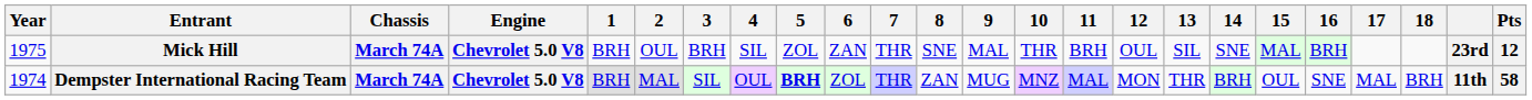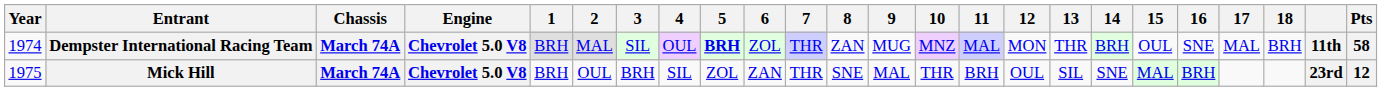 <table class="wikitable" style="text-align:center; font-size:90%">
 <tr>
 <th>Year</th>
 <th>Entrant</th>
 <th>Chassis</th>
 <th>Engine</th>
 <th>1</th>
 <th>2</th>
 <th>3</th>
 <th>4</th>
 <th>5</th>
 <th>6</th>
 <th>7</th>
 <th>8</th>
 <th>9</th>
 <th>10</th>
 <th>11</th>
 <th>12</th>
 <th>13</th>
 <th>14</th>
 <th>15</th>
 <th>16</th>
 <th>17</th>
 <th>18</th>
 <th></th>
 <th>Pts</th>
 </tr>
 <tr>
+<td><a href='#'>1974</a></td>
+<th>Dempster International Racing Team</th>
+<th><a href='#'>March 74A</a></th>
+<th><a href='#'>Chevrolet</a> 5.0 <a href='#'>V8</a></th>
+<td style="background:#dfdfdf;"><a href='#'>BRH</a><br></td>
+<td style="background:#dfdfdf;"><a href='#'>MAL</a><br></td>
+<td style="background:#dfffdf;"><a href='#'>SIL</a><br></td>
+<td style="background:#EFCFFF;"><a href='#'>OUL</a><br></td>
+<td style="background:#dfffdf;"><strong><a href='#'>BRH</a></strong><br></td>
+<td style="background:#dfffdf;"><a href='#'>ZOL</a><br></td>
+<td style="background:#CFCFFF;"><a href='#'>THR</a><br></td>
+<td><a href='#'>ZAN</a></td>
+<td><a href='#'>MUG</a></td>
+<td style="background:#EFCFFF;"><a href='#'>MNZ</a><br></td>
+<td style="background:#CFCFFF;"><a href='#'>MAL</a><br></td>
+<td><a href='#'>MON</a></td>
+<td><a href='#'>THR</a></td>
+<td style="background:#dfffdf;"><a href='#'>BRH</a><br></td>
+<td><a href='#'>OUL</a></td>
+<td><a href='#'>SNE</a></td>
+<td><a href='#'>MAL</a></td>
+<td><a href='#'>BRH</a></td>
+<th>11th</th>
+<th>58</th>
+</tr>
+<tr>
 <td><a href='#'>1975</a></td>
 <th>Mick Hill</th>
 <th><a href='#'>March 74A</a></th>
 <th><a href='#'>Chevrolet</a> 5.0 <a href='#'>V8</a></th>
 <td><a href='#'>BRH</a></td>
 <td><a href='#'>OUL</a></td>
 <td><a href='#'>BRH</a></td>
 <td><a href='#'>SIL</a></td>
 <td><a href='#'>ZOL</a></td>
 <td><a href='#'>ZAN</a></td>
 <td><a href='#'>THR</a></td>
 <td><a href='#'>SNE</a></td>
 <td><a href='#'>MAL</a></td>
 <td><a href='#'>THR</a></td>
 <td><a href='#'>BRH</a></td>
 <td><a href='#'>OUL</a></td>
 <td><a href='#'>SIL</a></td>
 <td><a href='#'>SNE</a></td>
 <td style="background:#dfffdf;"><a href='#'>MAL</a><br></td>
 <td style="background:#dfffdf;"><a href='#'>BRH</a><br></td>
 <td></td>
 <td></td>
 <th>23rd</th>
 <th>12</th>
 </tr>
-<tr>
-<td><a href='#'>1974</a></td>
-<th>Dempster International Racing Team</th>
-<th><a href='#'>March 74A</a></th>
-<th><a href='#'>Chevrolet</a> 5.0 <a href='#'>V8</a></th>
-<td style="background:#dfdfdf;"><a href='#'>BRH</a><br></td>
-<td style="background:#dfdfdf;"><a href='#'>MAL</a><br></td>
-<td style="background:#dfffdf;"><a href='#'>SIL</a><br></td>
-<td style="background:#EFCFFF;"><a href='#'>OUL</a><br></td>
-<td style="background:#dfffdf;"><strong><a href='#'>BRH</a></strong><br></td>
-<td style="background:#dfffdf;"><a href='#'>ZOL</a><br></td>
-<td style="background:#CFCFFF;"><a href='#'>THR</a><br></td>
-<td><a href='#'>ZAN</a></td>
-<td><a href='#'>MUG</a></td>
-<td style="background:#EFCFFF;"><a href='#'>MNZ</a><br></td>
-<td style="background:#CFCFFF;"><a href='#'>MAL</a><br></td>
-<td><a href='#'>MON</a></td>
-<td><a href='#'>THR</a></td>
-<td style="background:#dfffdf;"><a href='#'>BRH</a><br></td>
-<td><a href='#'>OUL</a></td>
-<td><a href='#'>SNE</a></td>
-<td><a href='#'>MAL</a></td>
-<td><a href='#'>BRH</a></td>
-<th>11th</th>
-<th>58</th>
-</tr>
 </table>
